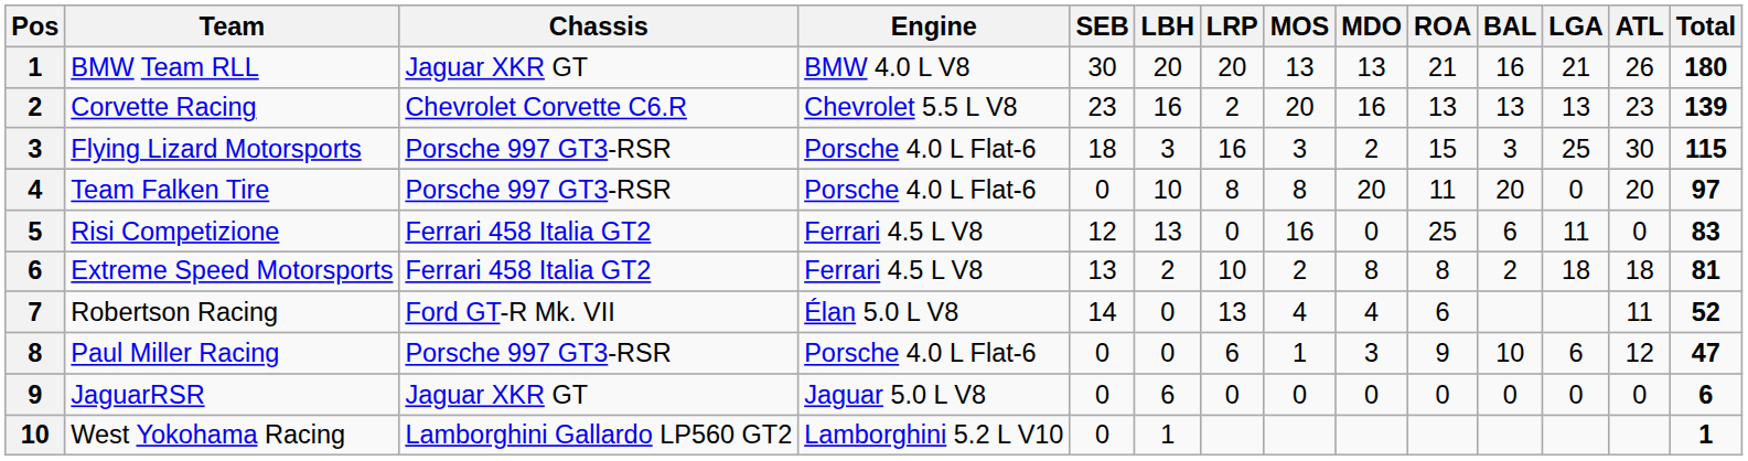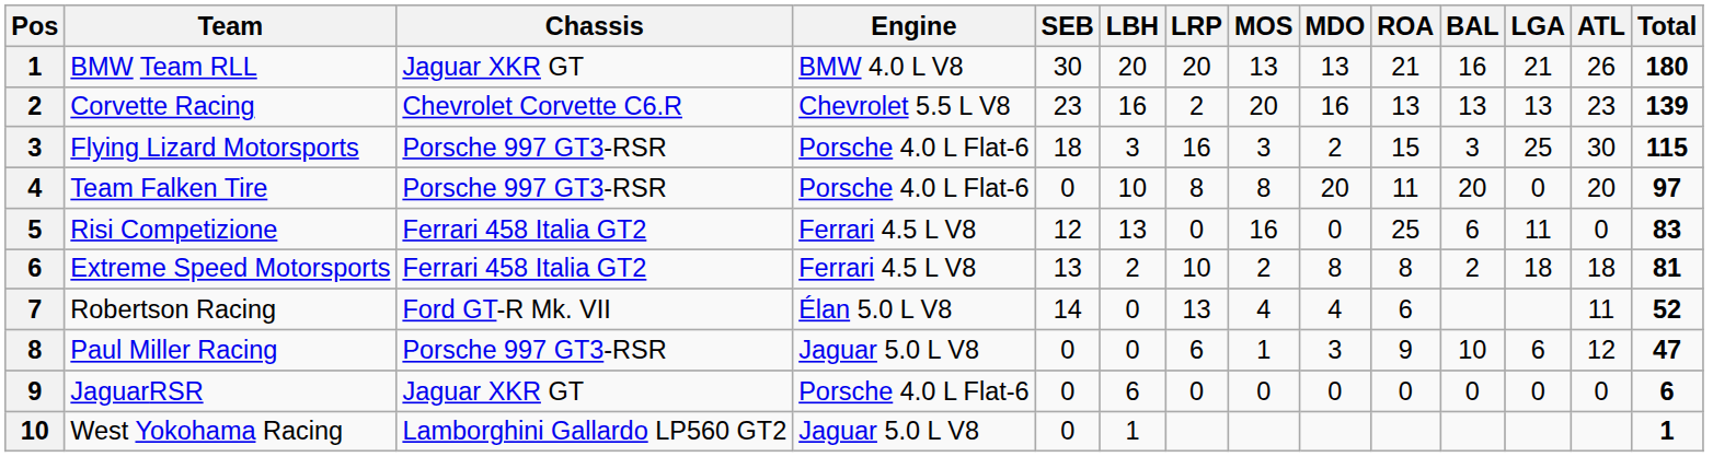 <table class="wikitable" style="font-size: 90%; text-align:center;">
 <tr>
 <th>Pos</th>
 <th>Team</th>
 <th>Chassis</th>
 <th>Engine</th>
 <th>SEB</th>
 <th>LBH</th>
 <th>LRP</th>
 <th>MOS</th>
 <th>MDO</th>
 <th>ROA</th>
 <th>BAL</th>
 <th>LGA</th>
 <th>ATL</th>
 <th>Total</th>
 </tr>
 <tr>
 <th>1</th>
 <td align=left> <a href='#'>BMW</a> <a href='#'>Team RLL</a></td>
 <td align=left><a href='#'>Jaguar XKR</a> GT</td>
 <td align=left><a href='#'>BMW</a> 4.0 L V8</td>
 <td>30</td>
 <td>20</td>
 <td>20</td>
 <td>13</td>
 <td>13</td>
 <td>21</td>
 <td>16</td>
 <td>21</td>
 <td>26</td>
 <td><strong>180</strong></td>
 </tr>
 <tr>
 <th>2</th>
 <td align=left> <a href='#'>Corvette Racing</a></td>
 <td align=left><a href='#'>Chevrolet Corvette C6.R</a></td>
 <td align=left><a href='#'>Chevrolet</a> 5.5 L V8</td>
 <td>23</td>
 <td>16</td>
 <td>2</td>
 <td>20</td>
 <td>16</td>
 <td>13</td>
 <td>13</td>
 <td>13</td>
 <td>23</td>
 <td><strong>139</strong></td>
 </tr>
 <tr>
 <th>3</th>
 <td align=left> <a href='#'>Flying Lizard Motorsports</a></td>
 <td align=left><a href='#'>Porsche 997 GT3</a>-RSR</td>
 <td align=left><a href='#'>Porsche</a> 4.0 L Flat-6</td>
 <td>18</td>
 <td>3</td>
 <td>16</td>
 <td>3</td>
 <td>2</td>
 <td>15</td>
 <td>3</td>
 <td>25</td>
 <td>30</td>
 <td><strong>115</strong></td>
 </tr>
 <tr>
 <th>4</th>
 <td align=left> <a href='#'>Team Falken Tire</a></td>
 <td align=left><a href='#'>Porsche 997 GT3</a>-RSR</td>
 <td align=left><a href='#'>Porsche</a> 4.0 L Flat-6</td>
 <td>0</td>
 <td>10</td>
 <td>8</td>
 <td>8</td>
 <td>20</td>
 <td>11</td>
 <td>20</td>
 <td>0</td>
 <td>20</td>
 <td><strong>97</strong></td>
 </tr>
 <tr>
 <th>5</th>
 <td align=left> <a href='#'>Risi Competizione</a></td>
 <td align=left><a href='#'>Ferrari 458 Italia GT2</a></td>
 <td align=left><a href='#'>Ferrari</a> 4.5 L V8</td>
 <td>12</td>
 <td>13</td>
 <td>0</td>
 <td>16</td>
 <td>0</td>
 <td>25</td>
 <td>6</td>
 <td>11</td>
 <td>0</td>
 <td><strong>83</strong></td>
 </tr>
 <tr>
 <th>6</th>
 <td align=left> <a href='#'>Extreme Speed Motorsports</a></td>
 <td align=left><a href='#'>Ferrari 458 Italia GT2</a></td>
 <td align=left><a href='#'>Ferrari</a> 4.5 L V8</td>
 <td>13</td>
 <td>2</td>
 <td>10</td>
 <td>2</td>
 <td>8</td>
 <td>8</td>
 <td>2</td>
 <td>18</td>
 <td>18</td>
 <td><strong>81</strong></td>
 </tr>
 <tr>
 <th>7</th>
 <td align=left> Robertson Racing</td>
 <td align=left><a href='#'>Ford GT</a>-R Mk. VII</td>
 <td align=left><a href='#'>Élan</a> 5.0 L V8</td>
 <td>14</td>
 <td>0</td>
 <td>13</td>
 <td>4</td>
 <td>4</td>
 <td>6</td>
 <td></td>
 <td></td>
 <td>11</td>
 <td><strong>52</strong></td>
 </tr>
 <tr>
 <th>8</th>
 <td align=left> <a href='#'>Paul Miller Racing</a></td>
 <td align=left><a href='#'>Porsche 997 GT3</a>-RSR</td>
-<td align=left><a href='#'>Porsche</a> 4.0 L Flat-6</td>
+<td align=left><a href='#'>Jaguar</a> 5.0 L V8</td>
 <td>0</td>
 <td>0</td>
 <td>6</td>
 <td>1</td>
 <td>3</td>
 <td>9</td>
 <td>10</td>
 <td>6</td>
 <td>12</td>
 <td><strong>47</strong></td>
 </tr>
 <tr>
 <th>9</th>
 <td align=left> <a href='#'>Jaguar</a><a href='#'>RSR</a></td>
 <td align=left><a href='#'>Jaguar XKR</a> GT</td>
-<td align=left><a href='#'>Jaguar</a> 5.0 L V8</td>
+<td align=left><a href='#'>Porsche</a> 4.0 L Flat-6</td>
 <td>0</td>
 <td>6</td>
 <td>0</td>
 <td>0</td>
 <td>0</td>
 <td>0</td>
 <td>0</td>
 <td>0</td>
 <td>0</td>
 <td><strong>6</strong></td>
 </tr>
 <tr>
 <th>10</th>
 <td align=left> West <a href='#'>Yokohama</a> Racing</td>
 <td align=left><a href='#'>Lamborghini Gallardo</a> LP560 GT2</td>
-<td align=left><a href='#'>Lamborghini</a> 5.2 L V10</td>
+<td align=left><a href='#'>Jaguar</a> 5.0 L V8</td>
 <td>0</td>
 <td>1</td>
 <td></td>
 <td></td>
 <td></td>
 <td></td>
 <td></td>
 <td></td>
 <td></td>
 <td><strong>1</strong></td>
 </tr>
 </table>
